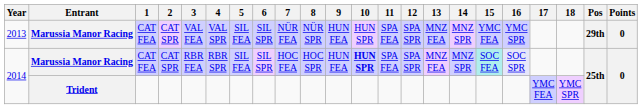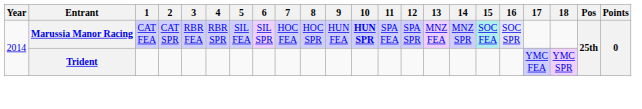 <table class="wikitable" style="text-align:center; font-size:85%">
 <tr>
 <th>Year</th>
 <th>Entrant</th>
 <th>1</th>
 <th>2</th>
 <th>3</th>
 <th>4</th>
 <th>5</th>
 <th>6</th>
 <th>7</th>
 <th>8</th>
 <th>9</th>
 <th>10</th>
 <th>11</th>
 <th>12</th>
 <th>13</th>
 <th>14</th>
 <th>15</th>
 <th>16</th>
 <th>17</th>
 <th>18</th>
 <th>Pos</th>
 <th>Points</th>
-</tr>
-<tr>
-<td><a href='#'>2013</a></td>
-<th nowrap><a href='#'>Marussia Manor Racing</a></th>
-<td bgcolor=cfcfff><a href='#'>CAT<br>FEA</a><br></td>
-<td bgcolor=efcfff><a href='#'>CAT<br>SPR</a><br></td>
-<td bgcolor=cfcfff><a href='#'>VAL<br>FEA</a><br></td>
-<td bgcolor=cfcfff><a href='#'>VAL<br>SPR</a><br></td>
-<td bgcolor=cfcfff><a href='#'>SIL<br>FEA</a><br></td>
-<td bgcolor=cfcfff><a href='#'>SIL<br>SPR</a><br></td>
-<td bgcolor=cfcfff><a href='#'>NÜR<br>FEA</a><br></td>
-<td bgcolor=cfcfff><a href='#'>NÜR<br>SPR</a><br></td>
-<td bgcolor=cfcfff><a href='#'>HUN<br>FEA</a><br></td>
-<td bgcolor=efcfff><a href='#'>HUN<br>SPR</a><br></td>
-<td bgcolor=cfcfff><a href='#'>SPA<br>FEA</a><br></td>
-<td bgcolor=cfcfff><a href='#'>SPA<br>SPR</a><br></td>
-<td bgcolor=cfcfff><a href='#'>MNZ<br>FEA</a><br></td>
-<td bgcolor=efcfff><a href='#'>MNZ<br>SPR</a><br></td>
-<td bgcolor=cfcfff><a href='#'>YMC<br>FEA</a><br></td>
-<td bgcolor=cfcfff><a href='#'>YMC<br>SPR</a><br></td>
-<td></td>
-<td></td>
-<th>29th</th>
-<th>0</th>
 </tr>
 <tr>
 <td rowspan=2><a href='#'>2014</a></td>
 <th nowrap><a href='#'>Marussia Manor Racing</a></th>
 <td bgcolor=cfcfff><a href='#'>CAT<br>FEA</a> <br></td>
 <td bgcolor=cfcfff><a href='#'>CAT<br>SPR</a> <br></td>
 <td bgcolor=cfcfff><a href='#'>RBR<br>FEA</a> <br></td>
 <td bgcolor=cfcfff><a href='#'>RBR<br>SPR</a> <br></td>
 <td bgcolor=cfcfff><a href='#'>SIL<br>FEA</a> <br></td>
 <td bgcolor=efcfff><a href='#'>SIL<br>SPR</a> <br></td>
 <td bgcolor=cfcfff><a href='#'>HOC<br>FEA</a> <br></td>
 <td bgcolor=cfcfff><a href='#'>HOC<br>SPR</a> <br></td>
 <td bgcolor=cfcfff><a href='#'>HUN<br>FEA</a> <br></td>
 <td bgcolor=cfcfff><strong><a href='#'>HUN<br>SPR</a> <br></strong></td>
 <td bgcolor=cfcfff><a href='#'>SPA<br>FEA</a> <br></td>
 <td bgcolor=cfcfff><a href='#'>SPA<br>SPR</a> <br></td>
 <td bgcolor=efcfff><a href='#'>MNZ<br>FEA</a> <br></td>
 <td bgcolor=cfcfff><a href='#'>MNZ<br>SPR</a> <br></td>
 <td style="background: paleturquoise;"><a href='#'>SOC<br>FEA</a></td>
 <td style="background: lavender;"><a href='#'>SOC<br>SPR</a></td>
 <td></td>
 <td></td>
 <th rowspan=2>25th</th>
 <th rowspan=2>0</th>
 </tr>
 <tr>
 <th><a href='#'>Trident</a></th>
 <td></td>
 <td></td>
 <td></td>
 <td></td>
 <td></td>
 <td></td>
 <td></td>
 <td></td>
 <td></td>
 <td></td>
 <td></td>
 <td></td>
 <td></td>
 <td></td>
 <td></td>
 <td></td>
 <td bgcolor=cfcfff><a href='#'>YMC<br>FEA</a> <br></td>
 <td bgcolor=efcfff><a href='#'>YMC<br>SPR</a> <br></td>
 </tr>
 </table>
